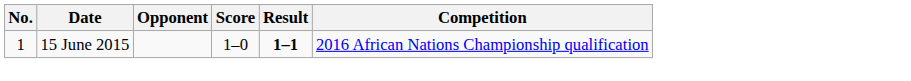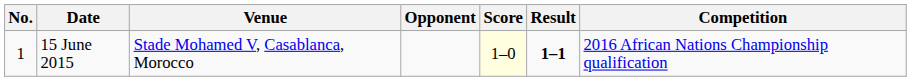 <table class="wikitable sortable">
 <tr>
 <th scope="col">No.</th>
 <th scope="col">Date</th>
+<th scope="col">Venue</th>
 <th scope="col">Opponent</th>
 <th scope="col">Score</th>
 <th scope="col">Result</th>
 <th scope="col">Competition</th>
 </tr>
 <tr>
 <td align="center">1</td>
 <td>15 June 2015</td>
+<td><a href='#'>Stade Mohamed V</a>, <a href='#'>Casablanca</a>, Morocco</td>
 <td></td>
-<td align="center">1–0</td>
+<td align="center" style="background: lightyellow;">1–0</td>
 <td align="center"><strong>1–1</strong></td>
 <td><a href='#'>2016 African Nations Championship qualification</a></td>
 </tr>
 </table>
